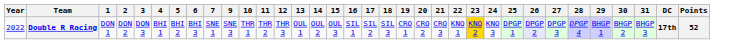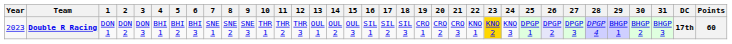 <table class="wikitable" style="text-align:center; font-size:85%;">
 <tr>
 <th>Year</th>
 <th>Team</th>
 <th>1</th>
 <th>2</th>
 <th>3</th>
 <th>4</th>
 <th>5</th>
 <th>6</th>
 <th>7</th>
+<th>8</th>
 <th>9</th>
 <th>10</th>
 <th>11</th>
 <th>12</th>
 <th>13</th>
 <th>14</th>
 <th>15</th>
 <th>16</th>
 <th>17</th>
 <th>18</th>
 <th>19</th>
 <th>20</th>
 <th>21</th>
 <th>22</th>
 <th>23</th>
 <th>24</th>
 <th>25</th>
 <th>26</th>
 <th>27</th>
 <th>28</th>
 <th>29</th>
 <th>30</th>
 <th>31</th>
 <th>DC</th>
 <th>Points</th>
 </tr>
 <tr>
-<td><a href='#'>2022</a></td>
+<td><a href='#'>2023</a></td>
 <th nowrap><a href='#'>Double R Racing</a></th>
 <td><a href='#'>DON<br>1</a></td>
 <td><a href='#'>DON<br>2</a></td>
 <td><a href='#'>DON<br>3</a></td>
 <td><a href='#'>BHI<br>1</a></td>
 <td><a href='#'>BHI<br>2</a></td>
 <td><a href='#'>BHI<br>3</a></td>
 <td><a href='#'>SNE<br>1</a></td>
+<td><a href='#'>SNE<br>2</a></td>
 <td><a href='#'>SNE<br>3</a></td>
 <td><a href='#'>THR<br>1</a></td>
 <td><a href='#'>THR<br>2</a></td>
 <td><a href='#'>THR<br>3</a></td>
 <td><a href='#'>OUL<br>1</a></td>
 <td><a href='#'>OUL<br>2</a></td>
 <td><a href='#'>OUL<br>3</a></td>
 <td><a href='#'>SIL<br>1</a></td>
 <td><a href='#'>SIL<br>2</a></td>
 <td><a href='#'>SIL<br>3</a></td>
 <td><a href='#'>CRO<br>1</a></td>
 <td><a href='#'>CRO<br>2</a></td>
 <td><a href='#'>CRO<br>3</a></td>
 <td><a href='#'>KNO<br>1</a></td>
 <td style="background: gold;"><a href='#'>KNO<br>2</a></td>
 <td><a href='#'>KNO<br>3</a></td>
 <td style="background:#DFFFDF;"><a href='#'>DPGP<br>1</a><br></td>
 <td style="background: lavender;"><a href='#'>DPGP<br>2</a></td>
 <td style="background:#DFFFDF;"><a href='#'>DPGP<br>3</a><br></td>
 <td style="background:#CFCFFF;"><em><a href='#'>DPGP<br>4</a></em><br></td>
 <td style="background:#CFCFFF;"><a href='#'>BHGP<br>1</a><br></td>
 <td style="background:#DFFFDF;"><a href='#'>BHGP<br>2</a><br></td>
 <td style="background:#DFFFDF;"><a href='#'>BHGP<br>3</a><br></td>
 <th>17th</th>
-<th>52</th>
+<th>60</th>
 </tr>
 </table>
